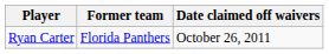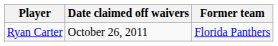 <table class="wikitable">
 <tr>
 <th>Player</th>
+<th>Date claimed off waivers</th>
 <th>Former team</th>
-<th>Date claimed off waivers</th>
 </tr>
 <tr>
 <td><a href='#'>Ryan Carter</a></td>
+<td>October 26, 2011</td>
 <td><a href='#'>Florida Panthers</a></td>
-<td>October 26, 2011</td>
 </tr>
 </table>
